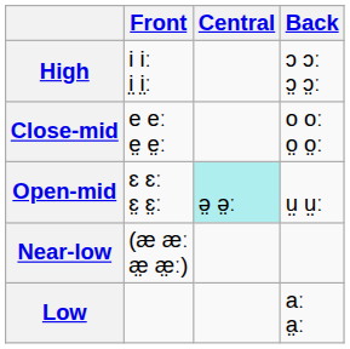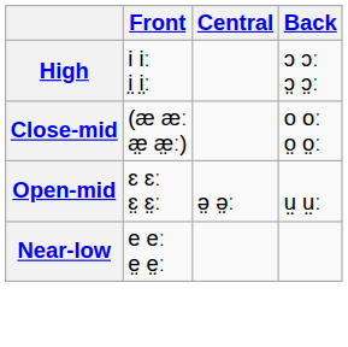 <table class="wikitable IPA">
 <tr>
 <th></th>
 <th><a href='#'>Front</a></th>
 <th><a href='#'>Central</a></th>
 <th><a href='#'>Back</a></th>
 </tr>
 <tr>
 <th><a href='#'>High</a></th>
 <td>i iː <br>i̤ i̤ː</td>
 <td></td>
 <td>ɔ ɔː <br>ɔ̤ ɔ̤ː</td>
 </tr>
 <tr>
 <th><a href='#'>Close-mid</a></th>
-<td>e eː <br>e̤ e̤ː</td>
+<td>(æ æː <br>æ̤ æ̤ː)</td>
 <td></td>
 <td>o oː <br>o̤ o̤ː</td>
 </tr>
 <tr>
 <th><a href='#'>Open-mid</a></th>
 <td>ɛ ɛː <br>ɛ̤ ɛ̤ː</td>
-<td style="background: paleturquoise;"><br>ə̤ ə̤ː</td>
+<td><br>ə̤ ə̤ː</td>
 <td><br>ṳ ṳː</td>
 </tr>
 <tr>
 <th><a href='#'>Near-low</a></th>
-<td>(æ æː <br>æ̤ æ̤ː)</td>
+<td>e eː <br>e̤ e̤ː</td>
 <td></td>
 <td></td>
 </tr>
-<tr>
-<th><a href='#'>Low</a></th>
-<td></td>
-<td></td>
-<td>aː <br>a̤ː</td>
-</tr>
 </table>
